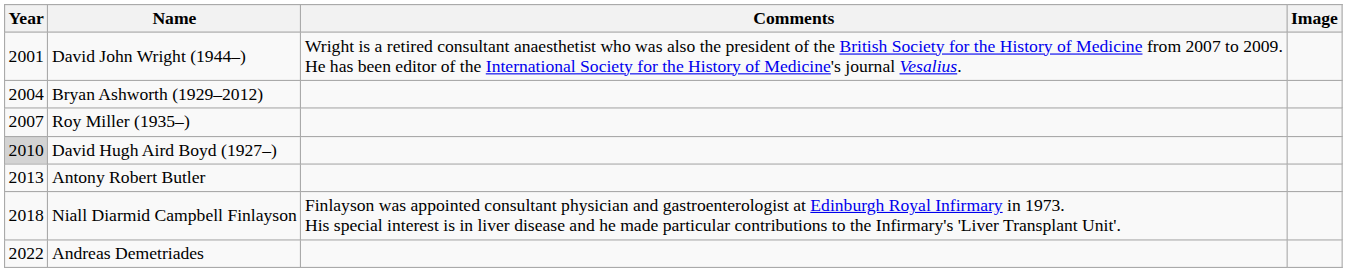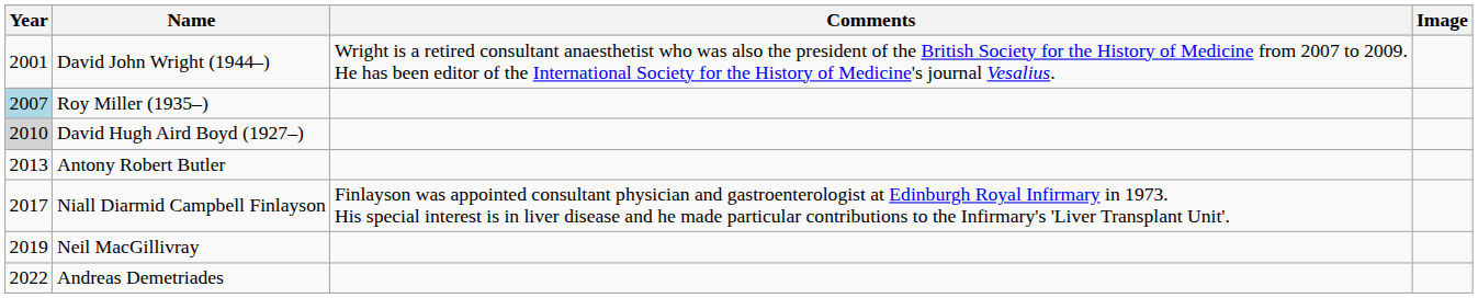 <table class="wikitable plainrowheaders sortable">
 <tr style="background:#ccc; text-align:center;">
 <th scope="col" class="unsortable">Year</th>
 <th scope="col">Name</th>
 <th scope="col">Comments</th>
 <th scope="col">Image</th>
 </tr>
 <tr>
 <td>2001</td>
 <td>David John Wright (1944–)</td>
 <td>Wright is a retired consultant anaesthetist who was also the president of the <a href='#'>British Society for the History of Medicine</a> from 2007 to 2009.<br>He has been editor of the <a href='#'>International Society for the History of Medicine</a>'s journal <em><a href='#'>Vesalius</a></em>.</td>
 <td></td>
 </tr>
 <tr>
-<td>2004</td>
-<td>Bryan Ashworth (1929–2012)</td>
-<td></td>
-<td></td>
-</tr>
-<tr>
-<td>2007</td>
+<td style="background: lightblue;">2007</td>
 <td>Roy Miller (1935–)</td>
 <td></td>
 <td></td>
 </tr>
 <tr>
 <td style="background: lightgrey;">2010</td>
 <td>David Hugh Aird Boyd (1927–)</td>
 <td></td>
 <td></td>
 </tr>
 <tr>
 <td>2013</td>
 <td>Antony Robert Butler</td>
 <td></td>
 <td></td>
 </tr>
 <tr>
-<td>2018</td>
+<td>2017</td>
 <td>Niall Diarmid Campbell Finlayson</td>
 <td>Finlayson was appointed consultant physician and gastroenterologist at <a href='#'>Edinburgh Royal Infirmary</a> in 1973.<br>His special interest is in liver disease and he made particular contributions to the Infirmary's 'Liver Transplant Unit'.</td>
+<td></td>
+</tr>
+<tr>
+<td>2019</td>
+<td>Neil MacGillivray</td>
+<td></td>
 <td></td>
 </tr>
 <tr>
 <td>2022</td>
 <td>Andreas Demetriades</td>
 <td></td>
 <td></td>
 </tr>
 </table>
